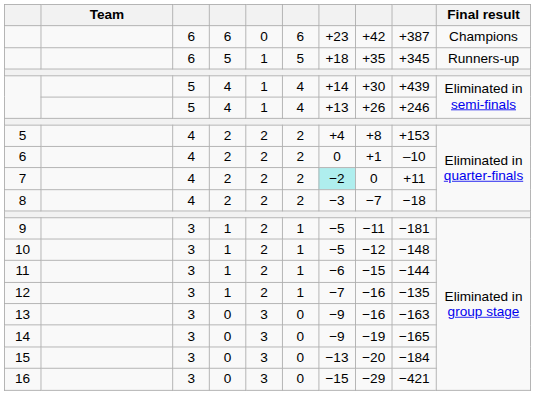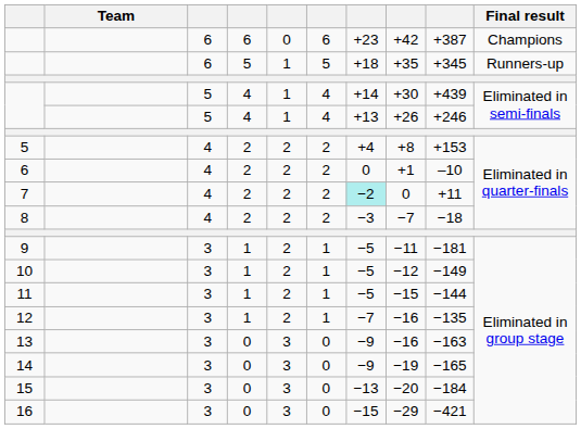 <table class=wikitable style="text-align:center;" width=620>
 <tr>
 <th width=5.5%></th>
 <th width=20%>Team</th>
 <th width=5.5%></th>
 <th width=5.5%></th>
 <th width=5.5%></th>
 <th width=5.5%></th>
 <th width=5.5%></th>
 <th width=5.5%></th>
 <th width=5.5%></th>
 <th width=14%>Final result</th>
 </tr>
 <tr>
 <td></td>
 <td align="left"></td>
 <td>6</td>
 <td>6</td>
 <td>0</td>
 <td>6</td>
 <td>+23</td>
 <td>+42</td>
 <td>+387</td>
 <td>Champions</td>
 </tr>
 <tr>
 <td></td>
 <td align="left"></td>
 <td>6</td>
 <td>5</td>
 <td>1</td>
 <td>5</td>
 <td>+18</td>
 <td>+35</td>
 <td>+345</td>
 <td>Runners-up</td>
 </tr>
 <tr>
 <th colspan="10"></th>
 </tr>
 <tr>
 <td rowspan="2"></td>
 <td align="left"></td>
 <td>5</td>
 <td>4</td>
 <td>1</td>
 <td>4</td>
 <td>+14</td>
 <td>+30</td>
 <td>+439</td>
 <td rowspan="2">Eliminated in <a href='#'>semi-finals</a></td>
 </tr>
 <tr>
 <td align="left"></td>
 <td>5</td>
 <td>4</td>
 <td>1</td>
 <td>4</td>
 <td>+13</td>
 <td>+26</td>
 <td>+246</td>
 </tr>
 <tr>
 <th colspan="10"></th>
 </tr>
 <tr>
 <td>5</td>
 <td align="left"></td>
 <td>4</td>
 <td>2</td>
 <td>2</td>
 <td>2</td>
 <td>+4</td>
 <td>+8</td>
 <td>+153</td>
 <td rowspan="4">Eliminated in <a href='#'>quarter-finals</a></td>
 </tr>
 <tr>
 <td>6</td>
 <td align="left"></td>
 <td>4</td>
 <td>2</td>
 <td>2</td>
 <td>2</td>
 <td>0</td>
 <td>+1</td>
 <td>–10</td>
 </tr>
 <tr>
 <td>7</td>
 <td align="left"></td>
 <td>4</td>
 <td>2</td>
 <td>2</td>
 <td>2</td>
 <td style="background: paleturquoise;">−2</td>
 <td>0</td>
 <td>+11</td>
 </tr>
 <tr>
 <td>8</td>
 <td align="left"></td>
 <td>4</td>
 <td>2</td>
 <td>2</td>
 <td>2</td>
 <td>−3</td>
 <td>−7</td>
 <td>−18</td>
 </tr>
 <tr>
 <th colspan="10"></th>
 </tr>
 <tr>
 <td>9</td>
 <td align="left"></td>
 <td>3</td>
 <td>1</td>
 <td>2</td>
 <td>1</td>
 <td>−5</td>
 <td>−11</td>
 <td>−181</td>
 <td rowspan="8">Eliminated in <a href='#'>group stage</a></td>
 </tr>
 <tr>
 <td>10</td>
 <td align="left"></td>
 <td>3</td>
 <td>1</td>
 <td>2</td>
 <td>1</td>
 <td>−5</td>
 <td>−12</td>
-<td>−148</td>
+<td>−149</td>
 </tr>
 <tr>
 <td>11</td>
 <td align="left"></td>
 <td>3</td>
 <td>1</td>
 <td>2</td>
 <td>1</td>
-<td>−6</td>
+<td>−5</td>
 <td>−15</td>
 <td>−144</td>
 </tr>
 <tr>
 <td>12</td>
 <td align="left"></td>
 <td>3</td>
 <td>1</td>
 <td>2</td>
 <td>1</td>
 <td>−7</td>
 <td>−16</td>
 <td>−135</td>
 </tr>
 <tr>
 <td>13</td>
 <td align="left"></td>
 <td>3</td>
 <td>0</td>
 <td>3</td>
 <td>0</td>
 <td>−9</td>
 <td>−16</td>
 <td>−163</td>
 </tr>
 <tr>
 <td>14</td>
 <td align="left"></td>
 <td>3</td>
 <td>0</td>
 <td>3</td>
 <td>0</td>
 <td>−9</td>
 <td>−19</td>
 <td>−165</td>
 </tr>
 <tr>
 <td>15</td>
 <td align="left"></td>
 <td>3</td>
 <td>0</td>
 <td>3</td>
 <td>0</td>
 <td>−13</td>
 <td>−20</td>
 <td>−184</td>
 </tr>
 <tr>
 <td>16</td>
 <td align="left"></td>
 <td>3</td>
 <td>0</td>
 <td>3</td>
 <td>0</td>
 <td>−15</td>
 <td>−29</td>
 <td>−421</td>
 </tr>
 </table>
